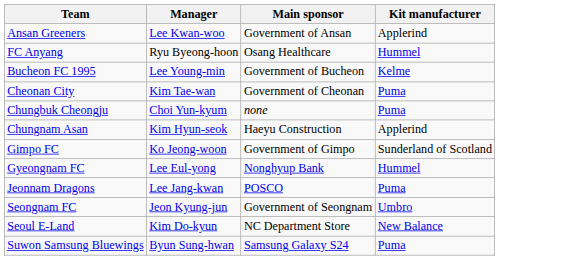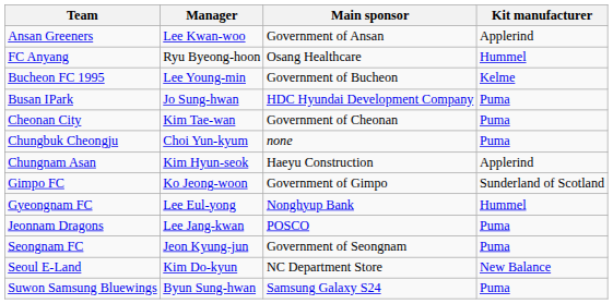 <table class="wikitable" style="text-align:left">
 <tr>
 <th>Team</th>
 <th>Manager</th>
 <th>Main sponsor</th>
 <th>Kit manufacturer</th>
 </tr>
 <tr>
 <td><a href='#'>Ansan Greeners</a></td>
 <td> <a href='#'>Lee Kwan-woo</a></td>
 <td>Government of Ansan</td>
 <td>Applerind</td>
 </tr>
 <tr>
 <td><a href='#'>FC Anyang</a></td>
 <td> Ryu Byeong-hoon</td>
 <td>Osang Healthcare</td>
 <td><a href='#'>Hummel</a></td>
 </tr>
 <tr>
 <td><a href='#'>Bucheon FC 1995</a></td>
 <td> <a href='#'>Lee Young-min</a></td>
 <td>Government of Bucheon</td>
 <td><a href='#'>Kelme</a></td>
+</tr>
+<tr>
+<td><a href='#'>Busan IPark</a></td>
+<td> <a href='#'>Jo Sung-hwan</a></td>
+<td><a href='#'>HDC Hyundai Development Company</a></td>
+<td><a href='#'>Puma</a></td>
 </tr>
 <tr>
 <td><a href='#'>Cheonan City</a></td>
 <td> <a href='#'>Kim Tae-wan</a></td>
 <td>Government of Cheonan</td>
 <td><a href='#'>Puma</a></td>
 </tr>
 <tr>
 <td><a href='#'>Chungbuk Cheongju</a></td>
 <td> <a href='#'>Choi Yun-kyum</a></td>
 <td><em>none</em></td>
 <td><a href='#'>Puma</a></td>
 </tr>
 <tr>
 <td><a href='#'>Chungnam Asan</a></td>
 <td> <a href='#'>Kim Hyun-seok</a></td>
 <td>Haeyu Construction</td>
 <td>Applerind</td>
 </tr>
 <tr>
 <td><a href='#'>Gimpo FC</a></td>
 <td> <a href='#'>Ko Jeong-woon</a></td>
 <td>Government of Gimpo</td>
 <td>Sunderland of Scotland</td>
 </tr>
 <tr>
 <td><a href='#'>Gyeongnam FC</a></td>
 <td> <a href='#'>Lee Eul-yong</a></td>
 <td><a href='#'>Nonghyup Bank</a></td>
 <td><a href='#'>Hummel</a></td>
 </tr>
 <tr>
 <td><a href='#'>Jeonnam Dragons</a></td>
 <td> <a href='#'>Lee Jang-kwan</a></td>
 <td><a href='#'>POSCO</a></td>
 <td><a href='#'>Puma</a></td>
 </tr>
 <tr>
 <td><a href='#'>Seongnam FC</a></td>
 <td> <a href='#'>Jeon Kyung-jun</a></td>
 <td>Government of Seongnam</td>
-<td><a href='#'>Umbro</a></td>
+<td><a href='#'>Puma</a></td>
 </tr>
 <tr>
 <td><a href='#'>Seoul E-Land</a></td>
 <td> <a href='#'>Kim Do-kyun</a></td>
 <td>NC Department Store</td>
 <td><a href='#'>New Balance</a></td>
 </tr>
 <tr>
 <td><a href='#'>Suwon Samsung Bluewings</a></td>
 <td> <a href='#'>Byun Sung-hwan</a></td>
 <td><a href='#'>Samsung Galaxy S24</a></td>
 <td><a href='#'>Puma</a></td>
 </tr>
 </table>
